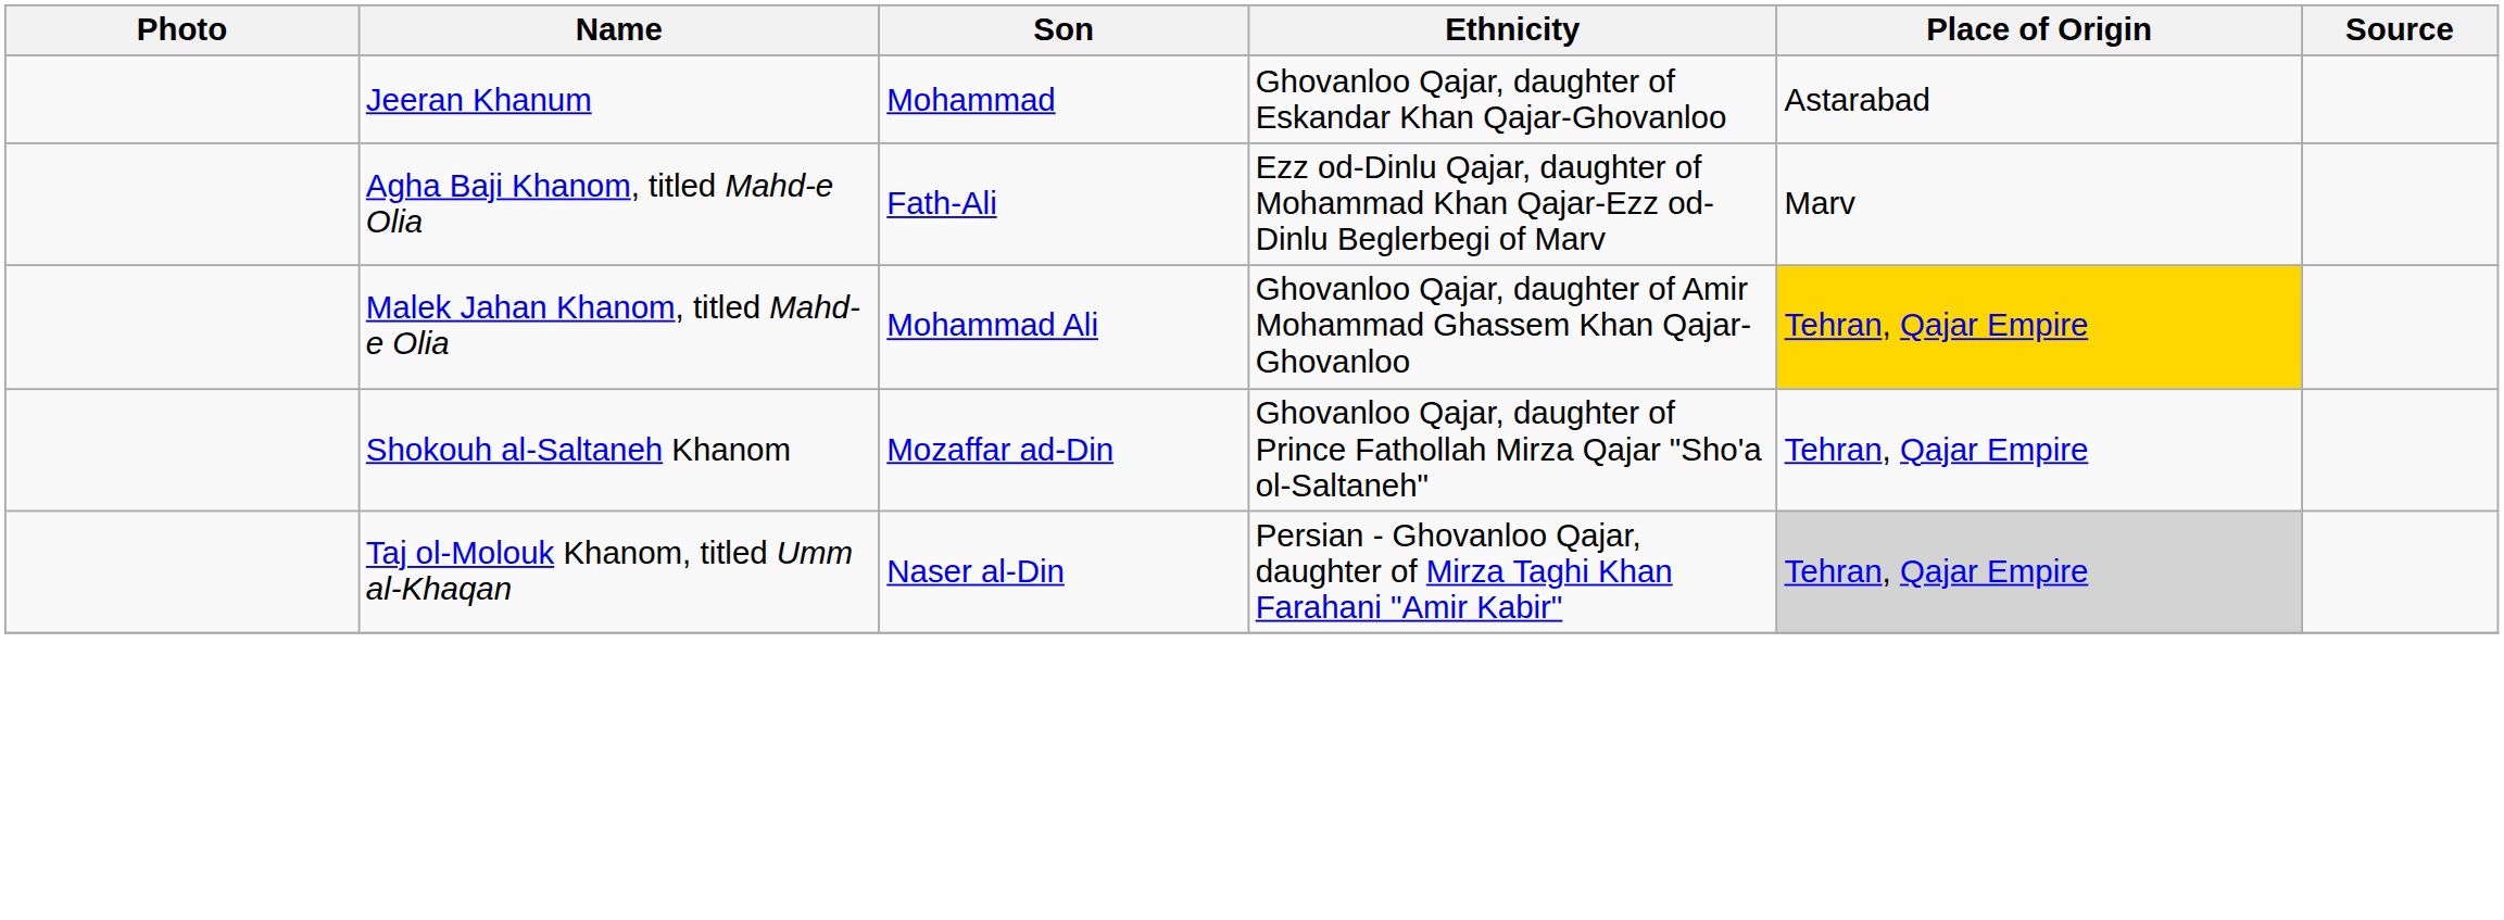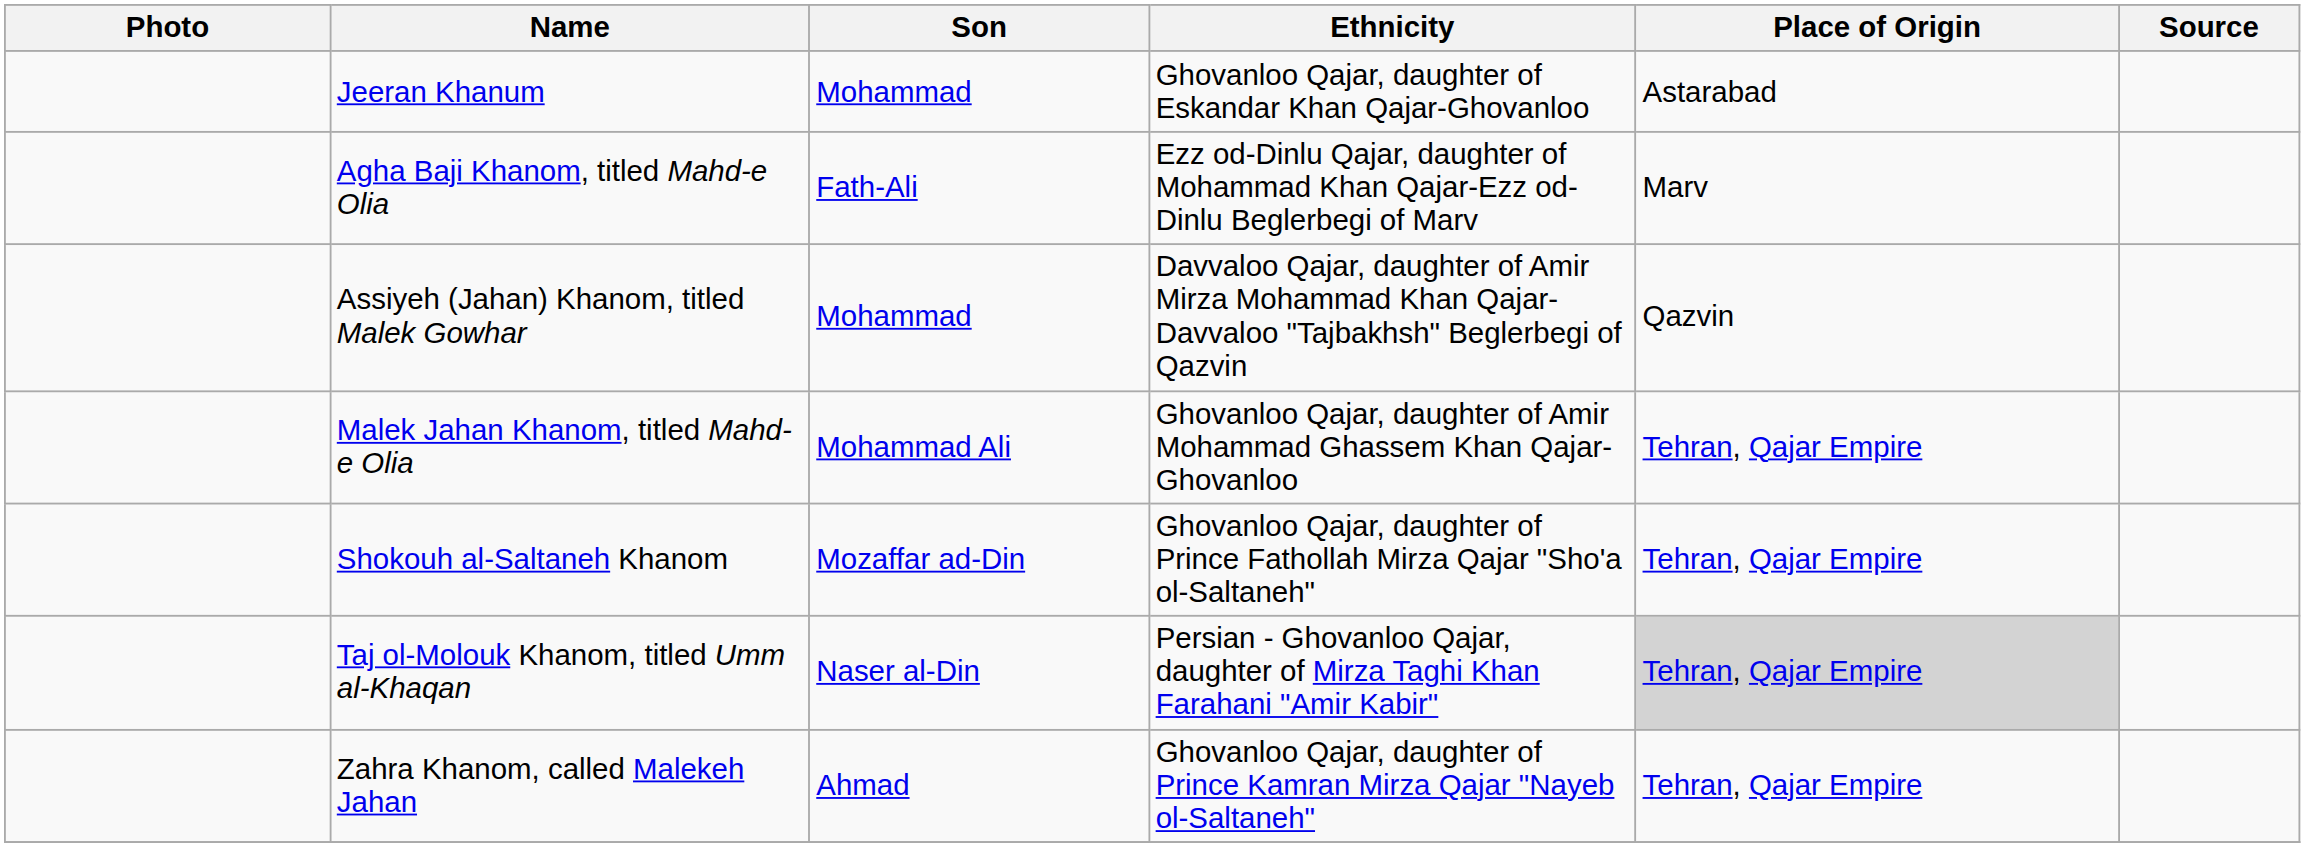 <table class="wikitable sortable">
 <tr>
 <th scope="col" width="200px" data-sort-type="text">Photo</th>
 <th scope="col" width="300px" data-sort-type="text">Name</th>
 <th scope="col" width="200px" data-sort-type="text">Son</th>
 <th scope="col" width="300px" data-sort-type="text">Ethnicity</th>
 <th scope="col" width="300px" data-sort-type="text">Place of Origin</th>
 <th scope="col" width="100px" data-sort-type="text">Source</th>
 </tr>
 <tr>
 <td></td>
 <td><a href='#'>Jeeran Khanum</a></td>
 <td><a href='#'>Mohammad</a></td>
 <td>Ghovanloo Qajar, daughter of Eskandar Khan Qajar-Ghovanloo</td>
 <td>Astarabad</td>
 <td></td>
 </tr>
 <tr>
 <td></td>
 <td><a href='#'>Agha Baji Khanom</a>, titled <em>Mahd-e Olia</em></td>
 <td><a href='#'>Fath-Ali</a></td>
 <td>Ezz od-Dinlu Qajar, daughter of Mohammad Khan Qajar-Ezz od-Dinlu Beglerbegi of Marv</td>
 <td>Marv</td>
 <td></td>
 </tr>
 <tr>
 <td></td>
+<td>Assiyeh (Jahan) Khanom, titled <em>Malek Gowhar</em></td>
+<td><a href='#'>Mohammad</a></td>
+<td>Davvaloo Qajar, daughter of Amir Mirza Mohammad Khan Qajar-Davvaloo "Tajbakhsh" Beglerbegi of Qazvin</td>
+<td>Qazvin</td>
+<td></td>
+</tr>
+<tr>
+<td></td>
 <td><a href='#'>Malek Jahan Khanom</a>, titled <em>Mahd-e Olia</em></td>
 <td><a href='#'>Mohammad Ali</a></td>
 <td>Ghovanloo Qajar, daughter of Amir Mohammad Ghassem Khan Qajar-Ghovanloo</td>
-<td style="background: gold;"><a href='#'>Tehran</a>, <a href='#'>Qajar Empire</a></td>
+<td><a href='#'>Tehran</a>, <a href='#'>Qajar Empire</a></td>
 <td></td>
 </tr>
 <tr>
 <td></td>
 <td><a href='#'>Shokouh al-Saltaneh</a> Khanom</td>
 <td><a href='#'>Mozaffar ad-Din</a></td>
 <td>Ghovanloo Qajar, daughter of Prince Fathollah Mirza Qajar "Sho'a ol-Saltaneh"</td>
 <td><a href='#'>Tehran</a>, <a href='#'>Qajar Empire</a></td>
 <td></td>
 </tr>
 <tr>
 <td></td>
 <td><a href='#'>Taj ol-Molouk</a> Khanom, titled <em>Umm al-Khaqan</em></td>
 <td><a href='#'>Naser al-Din</a></td>
 <td>Persian - Ghovanloo Qajar, daughter of <a href='#'>Mirza Taghi Khan Farahani "Amir Kabir"</a></td>
 <td style="background: lightgrey;"><a href='#'>Tehran</a>, <a href='#'>Qajar Empire</a></td>
 <td></td>
 </tr>
 <tr>
+<td></td>
+<td>Zahra Khanom, called <a href='#'>Malekeh Jahan</a></td>
+<td><a href='#'>Ahmad</a></td>
+<td>Ghovanloo Qajar, daughter of <a href='#'>Prince Kamran Mirza Qajar "Nayeb ol-Saltaneh"</a></td>
+<td><a href='#'>Tehran</a>, <a href='#'>Qajar Empire</a></td>
+<td></td>
+</tr>
+<tr>
 </tr>
 </table>
